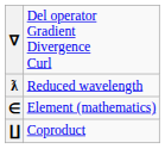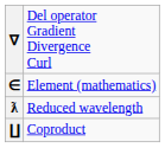 <table class="wikitable">
 <tr>
 <th>∇</th>
 <td><a href='#'>Del operator</a><br><a href='#'>Gradient</a><br><a href='#'>Divergence</a><br><a href='#'>Curl</a></td>
 </tr>
 <tr>
+<th>∈</th>
+<td><a href='#'>Element (mathematics)</a></td>
+</tr>
+<tr>
 <th>ƛ</th>
 <td><a href='#'>Reduced wavelength</a></td>
-</tr>
-<tr>
-<th>∈</th>
-<td><a href='#'>Element (mathematics)</a></td>
 </tr>
 <tr style="vertical-align:top;">
 <th>∐</th>
 <td><a href='#'>Coproduct</a></td>
 </tr>
 </table>
